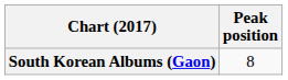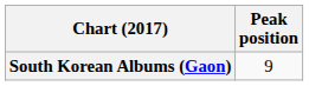 <table class="wikitable plainrowheaders">
 <tr>
 <th scope="col">Chart (2017)</th>
 <th scope="col">Peak<br>position</th>
 </tr>
 <tr>
 <th scope="row">South Korean Albums (<a href='#'>Gaon</a>)</th>
-<td style="text-align:center;">8</td>
+<td style="text-align:center;">9</td>
 </tr>
 </table>
